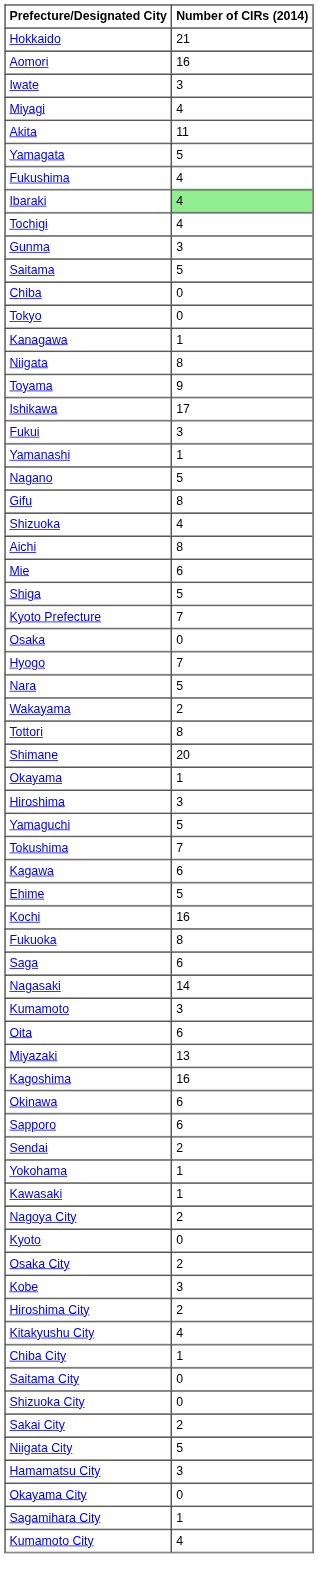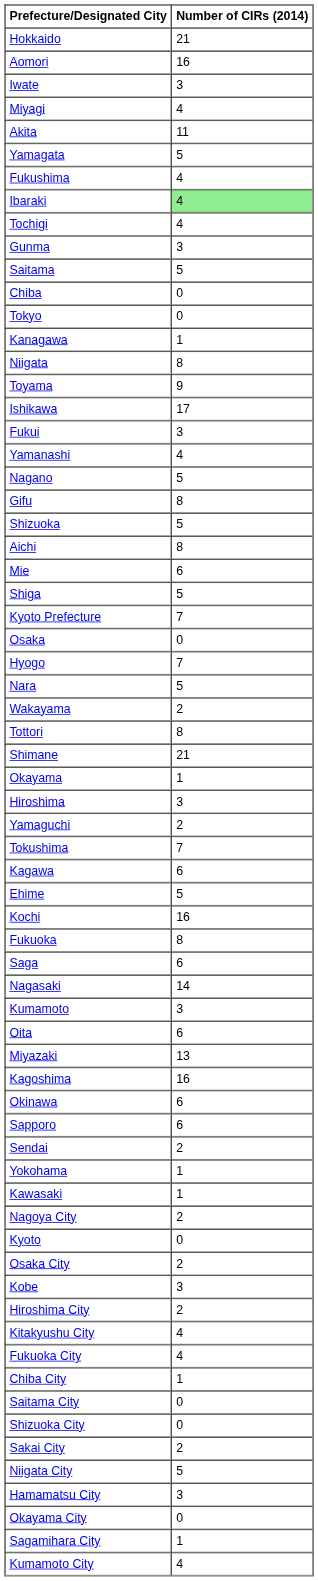 <table border="1" cellspacing="0" cellpadding="5" align="center">
 <tr>
 <th>Prefecture/Designated City</th>
 <th>Number of CIRs (2014)</th>
 </tr>
 <tr>
 <td><a href='#'>Hokkaido</a></td>
 <td>21</td>
 </tr>
 <tr>
 <td><a href='#'>Aomori</a></td>
 <td>16</td>
 </tr>
 <tr>
 <td><a href='#'>Iwate</a></td>
 <td>3</td>
 </tr>
 <tr>
 <td><a href='#'>Miyagi</a></td>
 <td>4</td>
 </tr>
 <tr>
 <td><a href='#'>Akita</a></td>
 <td>11</td>
 </tr>
 <tr>
 <td><a href='#'>Yamagata</a></td>
 <td>5</td>
 </tr>
 <tr>
 <td><a href='#'>Fukushima</a></td>
 <td>4</td>
 </tr>
 <tr>
 <td><a href='#'>Ibaraki</a></td>
 <td style="background: lightgreen;">4</td>
 </tr>
 <tr>
 <td><a href='#'>Tochigi</a></td>
 <td>4</td>
 </tr>
 <tr>
 <td><a href='#'>Gunma</a></td>
 <td>3</td>
 </tr>
 <tr>
 <td><a href='#'>Saitama</a></td>
 <td>5</td>
 </tr>
 <tr>
 <td><a href='#'>Chiba</a></td>
 <td>0</td>
 </tr>
 <tr>
 <td><a href='#'>Tokyo</a></td>
 <td>0</td>
 </tr>
 <tr>
 <td><a href='#'>Kanagawa</a></td>
 <td>1</td>
 </tr>
 <tr>
 <td><a href='#'>Niigata</a></td>
 <td>8</td>
 </tr>
 <tr>
 <td><a href='#'>Toyama</a></td>
 <td>9</td>
 </tr>
 <tr>
 <td><a href='#'>Ishikawa</a></td>
 <td>17</td>
 </tr>
 <tr>
 <td><a href='#'>Fukui</a></td>
 <td>3</td>
 </tr>
 <tr>
 <td><a href='#'>Yamanashi</a></td>
-<td>1</td>
+<td>4</td>
 </tr>
 <tr>
 <td><a href='#'>Nagano</a></td>
 <td>5</td>
 </tr>
 <tr>
 <td><a href='#'>Gifu</a></td>
 <td>8</td>
 </tr>
 <tr>
 <td><a href='#'>Shizuoka</a></td>
-<td>4</td>
+<td>5</td>
 </tr>
 <tr>
 <td><a href='#'>Aichi</a></td>
 <td>8</td>
 </tr>
 <tr>
 <td><a href='#'>Mie</a></td>
 <td>6</td>
 </tr>
 <tr>
 <td><a href='#'>Shiga</a></td>
 <td>5</td>
 </tr>
 <tr>
 <td><a href='#'>Kyoto Prefecture</a></td>
 <td>7</td>
 </tr>
 <tr>
 <td><a href='#'>Osaka</a></td>
 <td>0</td>
 </tr>
 <tr>
 <td><a href='#'>Hyogo</a></td>
 <td>7</td>
 </tr>
 <tr>
 <td><a href='#'>Nara</a></td>
 <td>5</td>
 </tr>
 <tr>
 <td><a href='#'>Wakayama</a></td>
 <td>2</td>
 </tr>
 <tr>
 <td><a href='#'>Tottori</a></td>
 <td>8</td>
 </tr>
 <tr>
 <td><a href='#'>Shimane</a></td>
-<td>20</td>
+<td>21</td>
 </tr>
 <tr>
 <td><a href='#'>Okayama</a></td>
 <td>1</td>
 </tr>
 <tr>
 <td><a href='#'>Hiroshima</a></td>
 <td>3</td>
 </tr>
 <tr>
 <td><a href='#'>Yamaguchi</a></td>
-<td>5</td>
+<td>2</td>
 </tr>
 <tr>
 <td><a href='#'>Tokushima</a></td>
 <td>7</td>
 </tr>
 <tr>
 <td><a href='#'>Kagawa</a></td>
 <td>6</td>
 </tr>
 <tr>
 <td><a href='#'>Ehime</a></td>
 <td>5</td>
 </tr>
 <tr>
 <td><a href='#'>Kochi</a></td>
 <td>16</td>
 </tr>
 <tr>
 <td><a href='#'>Fukuoka</a></td>
 <td>8</td>
 </tr>
 <tr>
 <td><a href='#'>Saga</a></td>
 <td>6</td>
 </tr>
 <tr>
 <td><a href='#'>Nagasaki</a></td>
 <td>14</td>
 </tr>
 <tr>
 <td><a href='#'>Kumamoto</a></td>
 <td>3</td>
 </tr>
 <tr>
 <td><a href='#'>Oita</a></td>
 <td>6</td>
 </tr>
 <tr>
 <td><a href='#'>Miyazaki</a></td>
 <td>13</td>
 </tr>
 <tr>
 <td><a href='#'>Kagoshima</a></td>
 <td>16</td>
 </tr>
 <tr>
 <td><a href='#'>Okinawa</a></td>
 <td>6</td>
 </tr>
 <tr>
 <td><a href='#'>Sapporo</a></td>
 <td>6</td>
 </tr>
 <tr>
 <td><a href='#'>Sendai</a></td>
 <td>2</td>
 </tr>
 <tr>
 <td><a href='#'>Yokohama</a></td>
 <td>1</td>
 </tr>
 <tr>
 <td><a href='#'>Kawasaki</a></td>
 <td>1</td>
 </tr>
 <tr>
 <td><a href='#'>Nagoya City</a></td>
 <td>2</td>
 </tr>
 <tr>
 <td><a href='#'>Kyoto</a></td>
 <td>0</td>
 </tr>
 <tr>
 <td><a href='#'>Osaka City</a></td>
 <td>2</td>
 </tr>
 <tr>
 <td><a href='#'>Kobe</a></td>
 <td>3</td>
 </tr>
 <tr>
 <td><a href='#'>Hiroshima City</a></td>
 <td>2</td>
 </tr>
 <tr>
 <td><a href='#'>Kitakyushu City</a></td>
 <td>4</td>
 </tr>
 <tr>
+<td><a href='#'>Fukuoka City</a></td>
+<td>4</td>
+</tr>
+<tr>
 <td><a href='#'>Chiba City</a></td>
 <td>1</td>
 </tr>
 <tr>
 <td><a href='#'>Saitama City</a></td>
 <td>0</td>
 </tr>
 <tr>
 <td><a href='#'>Shizuoka City</a></td>
 <td>0</td>
 </tr>
 <tr>
 <td><a href='#'>Sakai City</a></td>
 <td>2</td>
 </tr>
 <tr>
 <td><a href='#'>Niigata City</a></td>
 <td>5</td>
 </tr>
 <tr>
 <td><a href='#'>Hamamatsu City</a></td>
 <td>3</td>
 </tr>
 <tr>
 <td><a href='#'>Okayama City</a></td>
 <td>0</td>
 </tr>
 <tr>
 <td><a href='#'>Sagamihara City</a></td>
 <td>1</td>
 </tr>
 <tr>
 <td><a href='#'>Kumamoto City</a></td>
 <td>4</td>
 </tr>
 <tr>
 </tr>
 </table>
